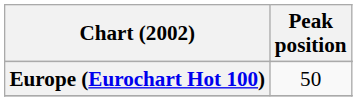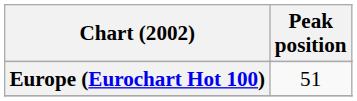 <table class="wikitable sortable plainrowheaders" style="text-align:center">
 <tr>
 <th>Chart (2002)</th>
 <th>Peak<br>position</th>
 </tr>
 <tr>
 </tr>
 <tr>
 </tr>
 <tr>
 </tr>
 <tr>
 <th scope="row">Europe (<a href='#'>Eurochart Hot 100</a>)</th>
-<td>50</td>
+<td>51</td>
 </tr>
 <tr>
 </tr>
 <tr>
 </tr>
 <tr>
 </tr>
 <tr>
 </tr>
 <tr>
 </tr>
 </table>
